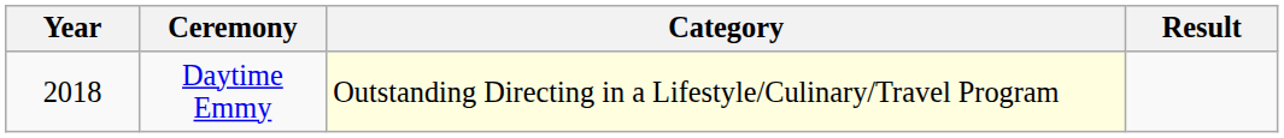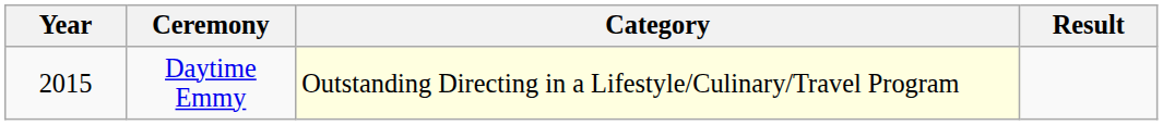 <table class="wikitable" width="55%">
 <tr>
 <th width="7%">Year</th>
 <th width="7%">Ceremony</th>
 <th width="42%">Category</th>
 <th width="8%">Result</th>
 </tr>
 <tr>
-<td align=center>2018</td>
+<td align=center>2015</td>
 <td align=center><a href='#'>Daytime Emmy</a></td>
 <td style="background: lightyellow;">Outstanding Directing in a Lifestyle/Culinary/Travel Program</td>
 <td></td>
 </tr>
 </table>
